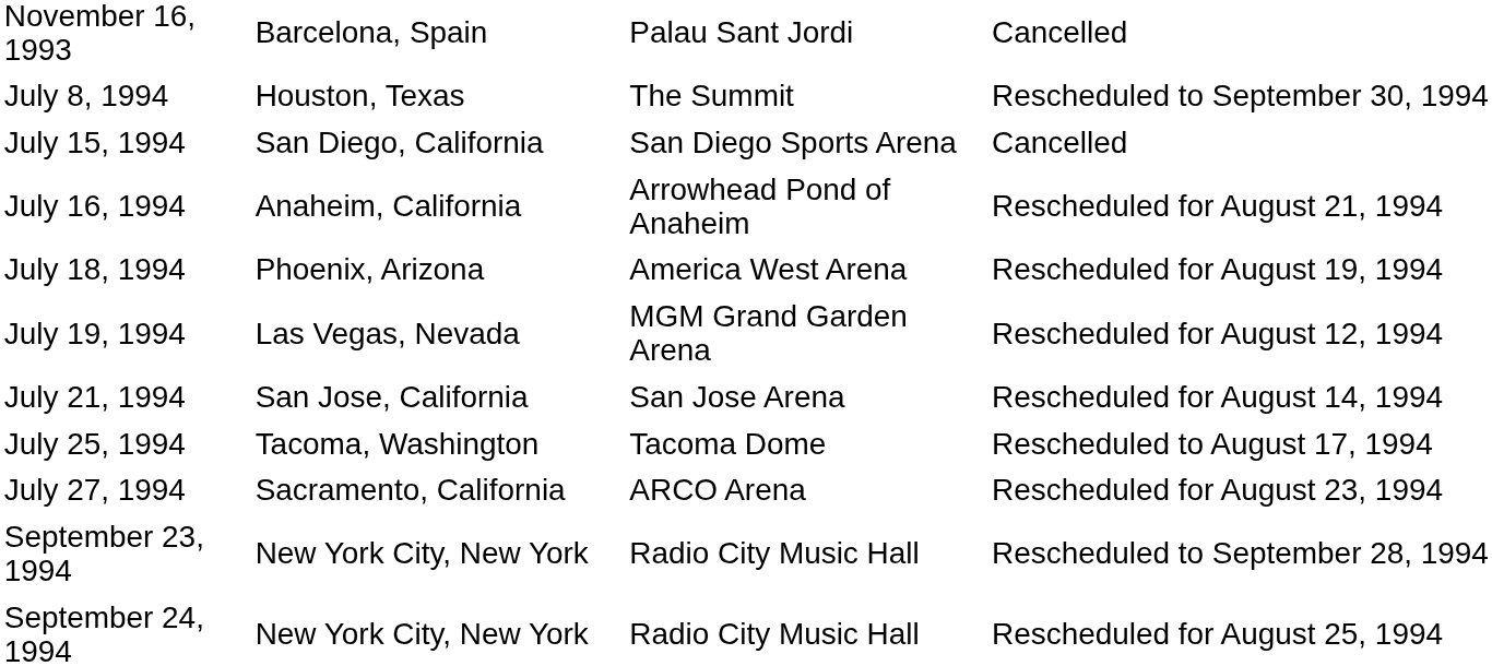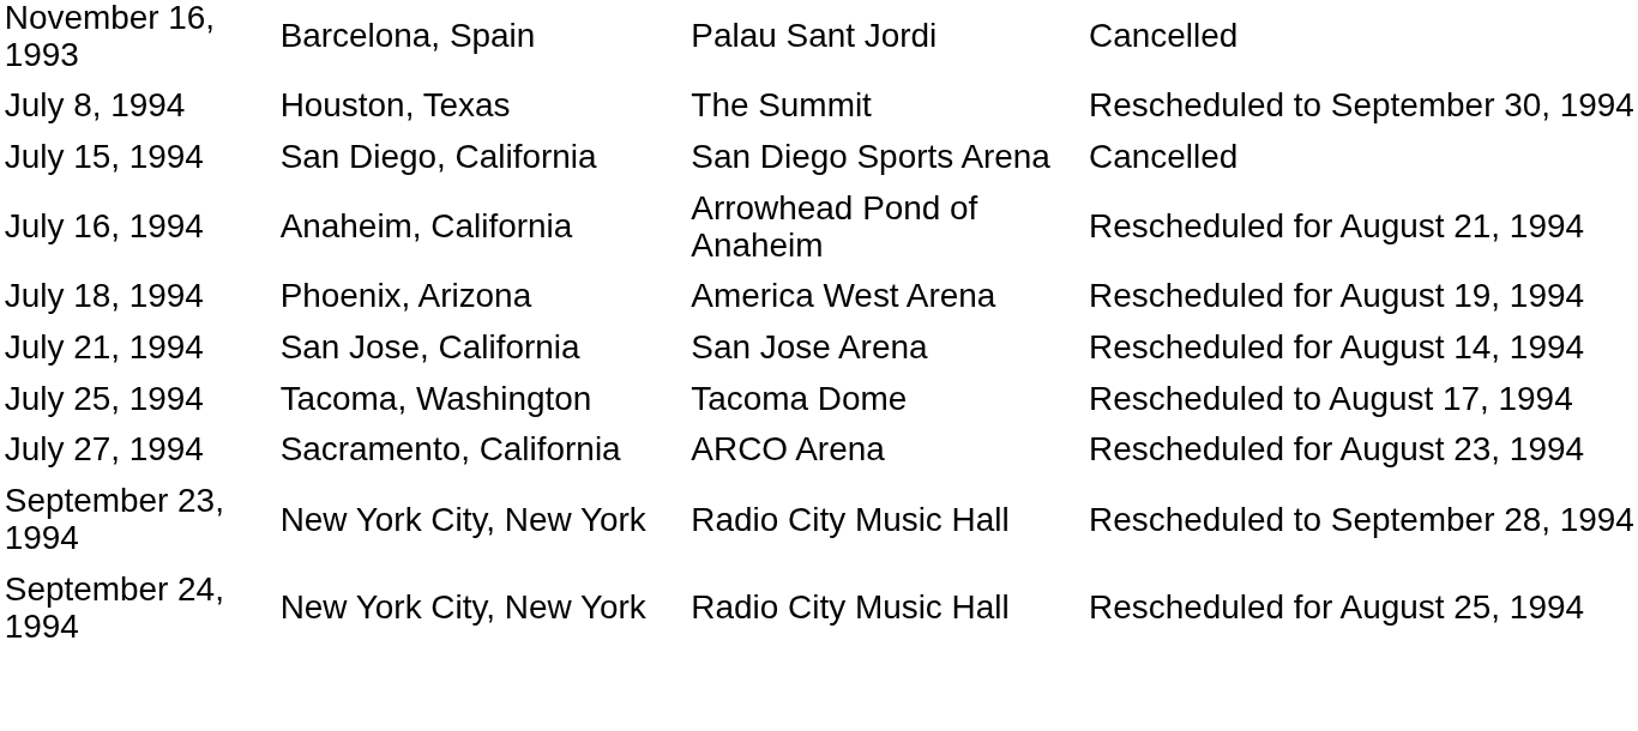 <table cellpadding="2" style="border: 0px solid darkgray; font-size:90%">
 <tr>
 <th width="150"></th>
 <th width="250"></th>
 <th width="250"></th>
 <th width="700"></th>
 </tr>
 <tr border="0">
 <td>November 16, 1993</td>
 <td>Barcelona, Spain</td>
 <td>Palau Sant Jordi</td>
 <td>Cancelled</td>
 </tr>
 <tr>
 <td>July 8, 1994</td>
 <td>Houston, Texas</td>
 <td>The Summit</td>
 <td>Rescheduled to September 30, 1994</td>
 </tr>
 <tr>
 <td>July 15, 1994</td>
 <td>San Diego, California</td>
 <td>San Diego Sports Arena</td>
 <td>Cancelled</td>
 </tr>
 <tr>
 <td>July 16, 1994</td>
 <td>Anaheim, California</td>
 <td>Arrowhead Pond of Anaheim</td>
 <td>Rescheduled for August 21, 1994</td>
 </tr>
 <tr>
 <td>July 18, 1994</td>
 <td>Phoenix, Arizona</td>
 <td>America West Arena</td>
 <td>Rescheduled for August 19, 1994</td>
 </tr>
 <tr>
-<td>July 19, 1994</td>
-<td>Las Vegas, Nevada</td>
-<td>MGM Grand Garden Arena</td>
-<td>Rescheduled for August 12, 1994</td>
-</tr>
-<tr>
 <td>July 21, 1994</td>
 <td>San Jose, California</td>
 <td>San Jose Arena</td>
 <td>Rescheduled for August 14, 1994</td>
 </tr>
 <tr>
 <td>July 25, 1994</td>
 <td>Tacoma, Washington</td>
 <td>Tacoma Dome</td>
 <td>Rescheduled to August 17, 1994</td>
 </tr>
 <tr>
 <td>July 27, 1994</td>
 <td>Sacramento, California</td>
 <td>ARCO Arena</td>
 <td>Rescheduled for August 23, 1994</td>
 </tr>
 <tr>
 <td>September 23, 1994</td>
 <td>New York City, New York</td>
 <td>Radio City Music Hall</td>
 <td>Rescheduled to September 28, 1994</td>
 </tr>
 <tr>
 <td>September 24, 1994</td>
 <td>New York City, New York</td>
 <td>Radio City Music Hall</td>
 <td>Rescheduled for August 25, 1994</td>
 </tr>
 <tr>
 </tr>
 </table>
